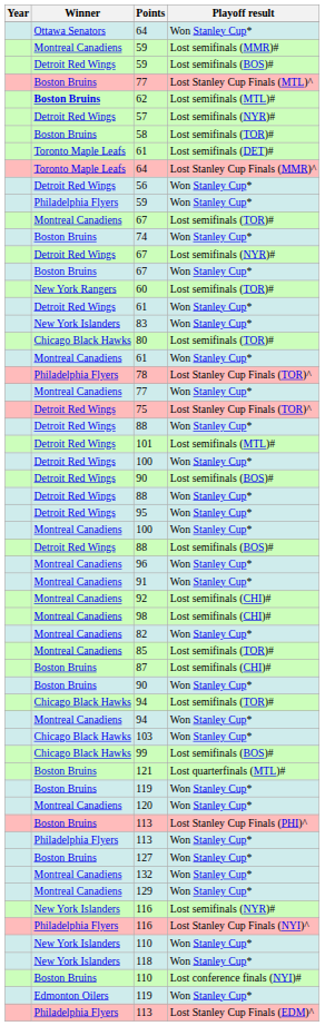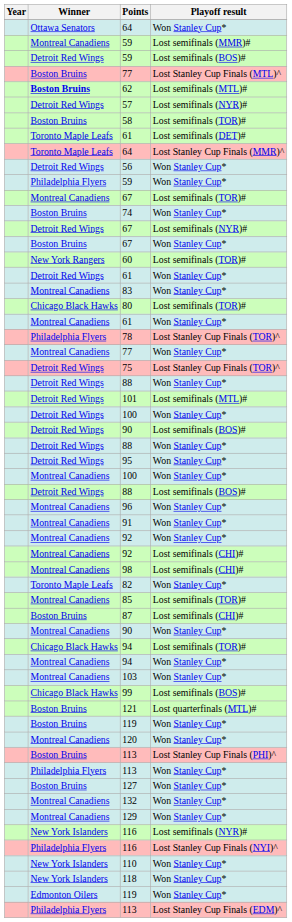 <table class="wikitable sortable" 0border:>
 <tr>
 <th>Year</th>
 <th>Winner</th>
 <th>Points</th>
 <th>Playoff result</th>
 </tr>
 <tr>
 </tr>
 <tr style="background:#cfecec;">
 <td></td>
 <td><a href='#'>Ottawa Senators</a></td>
 <td>64</td>
 <td>Won <a href='#'>Stanley Cup</a>*</td>
 </tr>
 <tr style="background:#ccfebb;">
 <td></td>
 <td><a href='#'>Montreal Canadiens</a></td>
 <td>59</td>
 <td>Lost semifinals (<a href='#'>MMR</a>)#</td>
 </tr>
 <tr style="background:#ccfebb;">
 <td></td>
 <td><a href='#'>Detroit Red Wings</a></td>
 <td>59</td>
 <td>Lost semifinals (<a href='#'>BOS</a>)#</td>
 </tr>
 <tr style="background:#ffbbbb;">
 <td></td>
 <td><a href='#'>Boston Bruins</a></td>
 <td>77</td>
 <td>Lost Stanley Cup Finals (<a href='#'>MTL</a>)^</td>
 </tr>
 <tr style="background:#ccfebb;">
 <td></td>
 <td><strong><a href='#'>Boston Bruins</a></strong></td>
 <td>62</td>
 <td>Lost semifinals (<a href='#'>MTL</a>)#</td>
 </tr>
 <tr style="background:#ccfebb;">
 <td></td>
 <td><a href='#'>Detroit Red Wings</a></td>
 <td>57</td>
 <td>Lost semifinals (<a href='#'>NYR</a>)#</td>
 </tr>
 <tr style="background:#ccfebb;">
 <td></td>
 <td><a href='#'>Boston Bruins</a></td>
 <td>58</td>
 <td>Lost semifinals (<a href='#'>TOR</a>)#</td>
 </tr>
 <tr style="background:#ccfebb;">
 <td></td>
 <td><a href='#'>Toronto Maple Leafs</a></td>
 <td>61</td>
 <td>Lost semifinals (<a href='#'>DET</a>)#</td>
 </tr>
 <tr style="background:#ffbbbb;">
 <td></td>
 <td><a href='#'>Toronto Maple Leafs</a></td>
 <td>64</td>
 <td>Lost Stanley Cup Finals (<a href='#'>MMR</a>)^</td>
 </tr>
 <tr style="background:#cfecec;">
 <td></td>
 <td><a href='#'>Detroit Red Wings</a></td>
 <td>56</td>
 <td>Won <a href='#'>Stanley Cup</a>*</td>
 </tr>
 <tr style="background:#cfecec;">
 <td></td>
 <td><a href='#'>Philadelphia Flyers</a></td>
 <td>59</td>
 <td>Won <a href='#'>Stanley Cup</a>*</td>
 </tr>
 <tr style="background:#ccfebb;">
 <td></td>
 <td><a href='#'>Montreal Canadiens</a></td>
 <td>67</td>
 <td>Lost semifinals (<a href='#'>TOR</a>)#</td>
 </tr>
 <tr style="background:#cfecec;">
 <td></td>
 <td><a href='#'>Boston Bruins</a></td>
 <td>74</td>
 <td>Won <a href='#'>Stanley Cup</a>*</td>
 </tr>
 <tr style="background:#ccfebb;">
 <td></td>
 <td><a href='#'>Detroit Red Wings</a></td>
 <td>67</td>
 <td>Lost semifinals (<a href='#'>NYR</a>)#</td>
 </tr>
 <tr style="background:#cfecec;">
 <td></td>
 <td><a href='#'>Boston Bruins</a></td>
 <td>67</td>
 <td>Won <a href='#'>Stanley Cup</a>*</td>
 </tr>
 <tr style="background:#ccfebb;">
 <td></td>
 <td><a href='#'>New York Rangers</a></td>
 <td>60</td>
 <td>Lost semifinals (<a href='#'>TOR</a>)#</td>
 </tr>
 <tr style="background:#cfecec;">
 <td></td>
 <td><a href='#'>Detroit Red Wings</a></td>
 <td>61</td>
 <td>Won <a href='#'>Stanley Cup</a>*</td>
 </tr>
 <tr style="background:#cfecec;">
 <td></td>
-<td><a href='#'>New York Islanders</a></td>
+<td><a href='#'>Montreal Canadiens</a></td>
 <td>83</td>
 <td>Won <a href='#'>Stanley Cup</a>*</td>
 </tr>
 <tr style="background:#ccfebb;">
 <td></td>
 <td><a href='#'>Chicago Black Hawks</a></td>
 <td>80</td>
 <td>Lost semifinals (<a href='#'>TOR</a>)#</td>
 </tr>
 <tr style="background:#cfecec;">
 <td></td>
 <td><a href='#'>Montreal Canadiens</a></td>
 <td>61</td>
 <td>Won <a href='#'>Stanley Cup</a>*</td>
 </tr>
 <tr style="background:#ffbbbb;">
 <td></td>
 <td><a href='#'>Philadelphia Flyers</a></td>
 <td>78</td>
 <td>Lost Stanley Cup Finals (<a href='#'>TOR</a>)^</td>
 </tr>
 <tr style="background:#cfecec;">
 <td></td>
 <td><a href='#'>Montreal Canadiens</a></td>
 <td>77</td>
 <td>Won <a href='#'>Stanley Cup</a>*</td>
 </tr>
 <tr style="background:#ffbbbb;">
 <td></td>
 <td><a href='#'>Detroit Red Wings</a></td>
 <td>75</td>
 <td>Lost Stanley Cup Finals (<a href='#'>TOR</a>)^</td>
 </tr>
 <tr style="background:#cfecec;">
 <td></td>
 <td><a href='#'>Detroit Red Wings</a></td>
 <td>88</td>
 <td>Won <a href='#'>Stanley Cup</a>*</td>
 </tr>
 <tr style="background:#ccfebb;">
 <td></td>
 <td><a href='#'>Detroit Red Wings</a></td>
 <td>101</td>
 <td>Lost semifinals (<a href='#'>MTL</a>)#</td>
 </tr>
 <tr style="background:#cfecec;">
 <td></td>
 <td><a href='#'>Detroit Red Wings</a></td>
 <td>100</td>
 <td>Won <a href='#'>Stanley Cup</a>*</td>
 </tr>
 <tr style="background:#ccfebb;">
 <td></td>
 <td><a href='#'>Detroit Red Wings</a></td>
 <td>90</td>
 <td>Lost semifinals (<a href='#'>BOS</a>)#</td>
 </tr>
 <tr style="background:#cfecec;">
 <td></td>
 <td><a href='#'>Detroit Red Wings</a></td>
 <td>88</td>
 <td>Won <a href='#'>Stanley Cup</a>*</td>
 </tr>
 <tr style="background:#cfecec;">
 <td></td>
 <td><a href='#'>Detroit Red Wings</a></td>
 <td>95</td>
 <td>Won <a href='#'>Stanley Cup</a>*</td>
 </tr>
 <tr style="background:#cfecec;">
 <td></td>
 <td><a href='#'>Montreal Canadiens</a></td>
 <td>100</td>
 <td>Won <a href='#'>Stanley Cup</a>*</td>
 </tr>
 <tr style="background:#ccfebb;">
 <td></td>
 <td><a href='#'>Detroit Red Wings</a></td>
 <td>88</td>
 <td>Lost semifinals (<a href='#'>BOS</a>)#</td>
 </tr>
 <tr style="background:#cfecec;">
 <td></td>
 <td><a href='#'>Montreal Canadiens</a></td>
 <td>96</td>
 <td>Won <a href='#'>Stanley Cup</a>*</td>
 </tr>
 <tr style="background:#cfecec;">
 <td></td>
 <td><a href='#'>Montreal Canadiens</a></td>
 <td>91</td>
 <td>Won <a href='#'>Stanley Cup</a>*</td>
 </tr>
+<tr style="background:#cfecec;">
+<td></td>
+<td><a href='#'>Montreal Canadiens</a></td>
+<td>92</td>
+<td>Won <a href='#'>Stanley Cup</a>*</td>
+</tr>
 <tr style="background:#ccfebb;">
 <td></td>
 <td><a href='#'>Montreal Canadiens</a></td>
 <td>92</td>
 <td>Lost semifinals (<a href='#'>CHI</a>)#</td>
 </tr>
 <tr style="background:#ccfebb;">
 <td></td>
 <td><a href='#'>Montreal Canadiens</a></td>
 <td>98</td>
 <td>Lost semifinals (<a href='#'>CHI</a>)#</td>
 </tr>
 <tr style="background:#cfecec;">
 <td></td>
-<td><a href='#'>Montreal Canadiens</a></td>
+<td><a href='#'>Toronto Maple Leafs</a></td>
 <td>82</td>
 <td>Won <a href='#'>Stanley Cup</a>*</td>
 </tr>
 <tr style="background:#ccfebb;">
 <td></td>
 <td><a href='#'>Montreal Canadiens</a></td>
 <td>85</td>
 <td>Lost semifinals (<a href='#'>TOR</a>)#</td>
 </tr>
 <tr style="background:#ccfebb;">
 <td></td>
 <td><a href='#'>Boston Bruins</a></td>
 <td>87</td>
 <td>Lost semifinals (<a href='#'>CHI</a>)#</td>
 </tr>
 <tr style="background:#cfecec;">
 <td></td>
-<td><a href='#'>Boston Bruins</a></td>
+<td><a href='#'>Montreal Canadiens</a></td>
 <td>90</td>
 <td>Won <a href='#'>Stanley Cup</a>*</td>
 </tr>
 <tr style="background:#ccfebb;">
 <td></td>
 <td><a href='#'>Chicago Black Hawks</a></td>
 <td>94</td>
 <td>Lost semifinals (<a href='#'>TOR</a>)#</td>
 </tr>
 <tr style="background:#cfecec;">
 <td></td>
 <td><a href='#'>Montreal Canadiens</a></td>
 <td>94</td>
 <td>Won <a href='#'>Stanley Cup</a>*</td>
 </tr>
 <tr style="background:#cfecec;">
 <td></td>
-<td><a href='#'>Chicago Black Hawks</a></td>
+<td><a href='#'>Montreal Canadiens</a></td>
 <td>103</td>
 <td>Won <a href='#'>Stanley Cup</a>*</td>
 </tr>
 <tr style="background:#ccfebb;">
 <td></td>
 <td><a href='#'>Chicago Black Hawks</a></td>
 <td>99</td>
 <td>Lost semifinals (<a href='#'>BOS</a>)#</td>
 </tr>
 <tr style="background:#ccfebb;">
 <td></td>
 <td><a href='#'>Boston Bruins</a></td>
 <td>121</td>
 <td>Lost quarterfinals (<a href='#'>MTL</a>)#</td>
 </tr>
 <tr style="background:#cfecec;">
 <td></td>
 <td><a href='#'>Boston Bruins</a></td>
 <td>119</td>
 <td>Won <a href='#'>Stanley Cup</a>*</td>
 </tr>
 <tr style="background:#cfecec;">
 <td></td>
 <td><a href='#'>Montreal Canadiens</a></td>
 <td>120</td>
 <td>Won <a href='#'>Stanley Cup</a>*</td>
 </tr>
 <tr style="background:#ffbbbb;">
 <td></td>
 <td><a href='#'>Boston Bruins</a></td>
 <td>113</td>
 <td>Lost Stanley Cup Finals (<a href='#'>PHI</a>)^</td>
 </tr>
 <tr style="background:#cfecec;">
 <td></td>
 <td><a href='#'>Philadelphia Flyers</a></td>
 <td>113</td>
 <td>Won <a href='#'>Stanley Cup</a>*</td>
 </tr>
 <tr style="background:#cfecec;">
 <td></td>
 <td><a href='#'>Boston Bruins</a></td>
 <td>127</td>
 <td>Won <a href='#'>Stanley Cup</a>*</td>
 </tr>
 <tr style="background:#cfecec;">
 <td></td>
 <td><a href='#'>Montreal Canadiens</a></td>
 <td>132</td>
 <td>Won <a href='#'>Stanley Cup</a>*</td>
 </tr>
 <tr style="background:#cfecec;">
 <td></td>
 <td><a href='#'>Montreal Canadiens</a></td>
 <td>129</td>
 <td>Won <a href='#'>Stanley Cup</a>*</td>
 </tr>
 <tr style="background:#ccfebb;">
 <td></td>
 <td><a href='#'>New York Islanders</a></td>
 <td>116</td>
 <td>Lost semifinals (<a href='#'>NYR</a>)#</td>
 </tr>
 <tr style="background:#ffbbbb;">
 <td></td>
 <td><a href='#'>Philadelphia Flyers</a></td>
 <td>116</td>
 <td>Lost Stanley Cup Finals (<a href='#'>NYI</a>)^</td>
 </tr>
 <tr style="background:#cfecec;">
 <td></td>
 <td><a href='#'>New York Islanders</a></td>
 <td>110</td>
 <td>Won <a href='#'>Stanley Cup</a>*</td>
 </tr>
 <tr style="background:#cfecec;">
 <td></td>
 <td><a href='#'>New York Islanders</a></td>
 <td>118</td>
 <td>Won <a href='#'>Stanley Cup</a>*</td>
 </tr>
-<tr style="background:#ccfebb;">
-<td></td>
-<td><a href='#'>Boston Bruins</a></td>
-<td>110</td>
-<td>Lost conference finals (<a href='#'>NYI</a>)#</td>
-</tr>
 <tr style="background:#cfecec;">
 <td></td>
 <td><a href='#'>Edmonton Oilers</a></td>
 <td>119</td>
 <td>Won <a href='#'>Stanley Cup</a>*</td>
 </tr>
 <tr style="background:#ffbbbb;">
 <td></td>
 <td><a href='#'>Philadelphia Flyers</a></td>
 <td>113</td>
 <td>Lost Stanley Cup Finals (<a href='#'>EDM</a>)^</td>
 </tr>
 </table>
